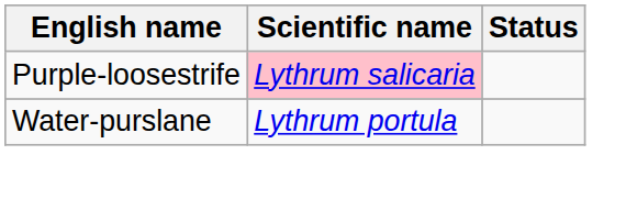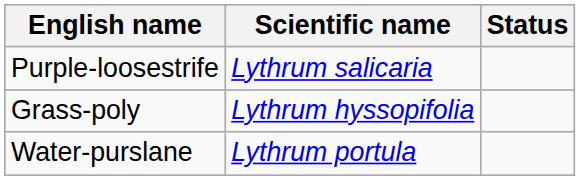 <table class="wikitable" |>
 <tr>
 <th>English name</th>
 <th>Scientific name</th>
 <th>Status</th>
 </tr>
 <tr>
 <td>Purple-loosestrife</td>
-<td style="background: pink;"><em><a href='#'>Lythrum salicaria</a></em></td>
+<td><em><a href='#'>Lythrum salicaria</a></em></td>
+<td></td>
+</tr>
+<tr>
+<td>Grass-poly</td>
+<td><em><a href='#'>Lythrum hyssopifolia</a></em></td>
 <td></td>
 </tr>
 <tr>
 <td>Water-purslane</td>
 <td><em><a href='#'>Lythrum portula</a></em></td>
 <td></td>
 </tr>
 </table>
